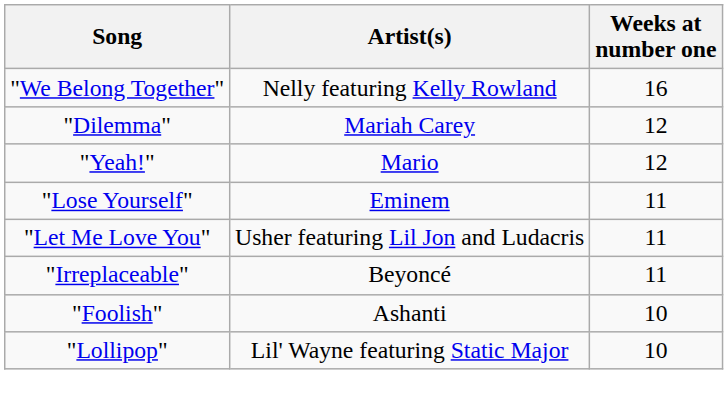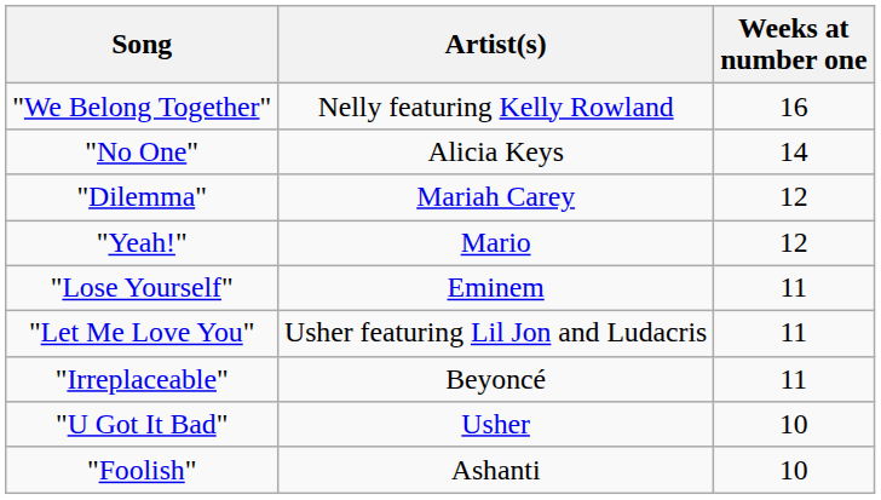 <table class="wikitable sortable" border="1" style="text-align: center;">
 <tr>
 <th>Song</th>
 <th>Artist(s)</th>
 <th>Weeks at<br>number one</th>
 </tr>
 <tr>
 <td>"<a href='#'>We Belong Together</a>"</td>
 <td>Nelly featuring <a href='#'>Kelly Rowland</a></td>
 <td>16</td>
+</tr>
+<tr>
+<td>"<a href='#'>No One</a>"</td>
+<td>Alicia Keys</td>
+<td>14</td>
 </tr>
 <tr>
 <td>"<a href='#'>Dilemma</a>"</td>
 <td><a href='#'>Mariah Carey</a></td>
 <td>12</td>
 </tr>
 <tr>
 <td>"<a href='#'>Yeah!</a>"</td>
 <td><a href='#'>Mario</a></td>
 <td>12</td>
 </tr>
 <tr>
 <td>"<a href='#'>Lose Yourself</a>"</td>
 <td><a href='#'>Eminem</a></td>
 <td>11</td>
 </tr>
 <tr>
 <td>"<a href='#'>Let Me Love You</a>"</td>
 <td>Usher featuring <a href='#'>Lil Jon</a> and Ludacris</td>
 <td>11</td>
 </tr>
 <tr>
 <td>"<a href='#'>Irreplaceable</a>"</td>
 <td>Beyoncé</td>
 <td>11</td>
 </tr>
 <tr>
+<td>"<a href='#'>U Got It Bad</a>"</td>
+<td><a href='#'>Usher</a></td>
+<td>10</td>
+</tr>
+<tr>
 <td>"<a href='#'>Foolish</a>"</td>
 <td>Ashanti</td>
 <td>10</td>
 </tr>
-<tr>
-<td>"<a href='#'>Lollipop</a>"</td>
-<td>Lil' Wayne featuring <a href='#'>Static Major</a></td>
-<td>10</td>
-</tr>
 </table>
